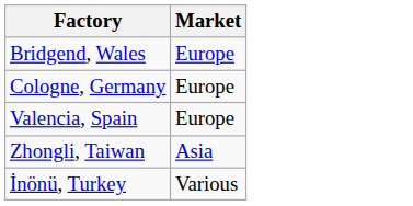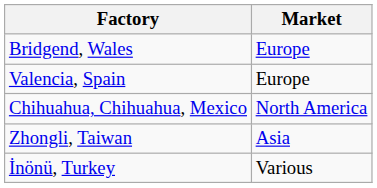 <table class="wikitable">
 <tr>
 <th>Factory</th>
 <th>Market</th>
 </tr>
 <tr>
 <td><a href='#'>Bridgend</a>, <a href='#'>Wales</a></td>
 <td><a href='#'>Europe</a></td>
 </tr>
 <tr>
-<td><a href='#'>Cologne</a>, <a href='#'>Germany</a></td>
+<td><a href='#'>Valencia</a>, <a href='#'>Spain</a></td>
 <td>Europe</td>
 </tr>
 <tr>
-<td><a href='#'>Valencia</a>, <a href='#'>Spain</a></td>
-<td>Europe</td>
+<td><a href='#'>Chihuahua, Chihuahua</a>, <a href='#'>Mexico</a></td>
+<td><a href='#'>North America</a></td>
 </tr>
 <tr>
 <td><a href='#'>Zhongli</a>, <a href='#'>Taiwan</a></td>
 <td><a href='#'>Asia</a></td>
 </tr>
 <tr>
 <td><a href='#'>İnönü</a>, <a href='#'>Turkey</a></td>
 <td>Various</td>
 </tr>
 </table>
